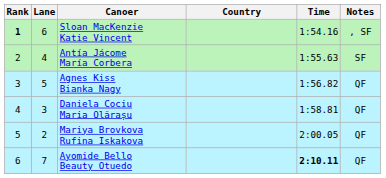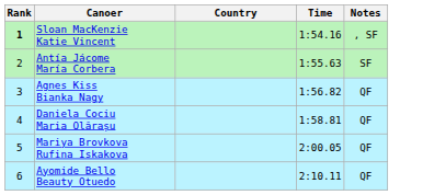 <table class="wikitable" style="text-align:center;">
 <tr>
 <th width=30>Rank</th>
-<th width=30>Lane</th>
 <th width=175>Canoer</th>
 <th width=150>Country</th>
 <th width=30>Time</th>
 <th width=50>Notes</th>
 </tr>
 <tr bgcolor=bbf3bb>
 <td><strong>1</strong></td>
-<td>6</td>
 <td align=left><a href='#'>Sloan MacKenzie</a><br><a href='#'>Katie Vincent</a></td>
 <td align=left></td>
 <td>1:54.16</td>
 <td>, SF</td>
 </tr>
 <tr bgcolor=bbf3bb>
 <td>2</td>
-<td>4</td>
 <td align=left><a href='#'>Antía Jácome</a><br><a href='#'>María Corbera</a></td>
 <td align=left></td>
 <td>1:55.63</td>
 <td>SF</td>
 </tr>
 <tr bgcolor=bbf3ff>
 <td>3</td>
-<td>5</td>
 <td align=left><a href='#'>Agnes Kiss</a><br><a href='#'>Bianka Nagy</a></td>
 <td align=left></td>
 <td>1:56.82</td>
 <td>QF</td>
 </tr>
 <tr bgcolor=bbf3ff>
 <td>4</td>
-<td>3</td>
 <td align=left><a href='#'>Daniela Cociu</a><br><a href='#'>Maria Olărașu</a></td>
 <td align=left></td>
 <td>1:58.81</td>
 <td>QF</td>
 </tr>
 <tr bgcolor=bbf3ff>
 <td>5</td>
-<td>2</td>
 <td align=left><a href='#'>Mariya Brovkova</a><br><a href='#'>Rufina Iskakova</a></td>
 <td align=left></td>
 <td>2:00.05</td>
 <td>QF</td>
 </tr>
 <tr bgcolor=bbf3ff>
 <td>6</td>
-<td>7</td>
 <td align=left><a href='#'>Ayomide Bello</a><br><a href='#'>Beauty Otuedo</a></td>
 <td align=left></td>
-<td><strong>2:10.11</strong></td>
+<td>2:10.11</td>
 <td>QF</td>
 </tr>
 </table>
